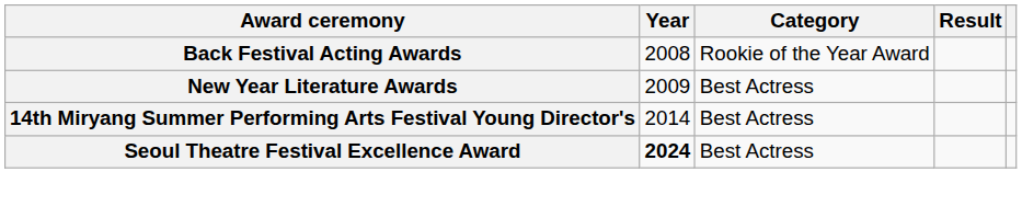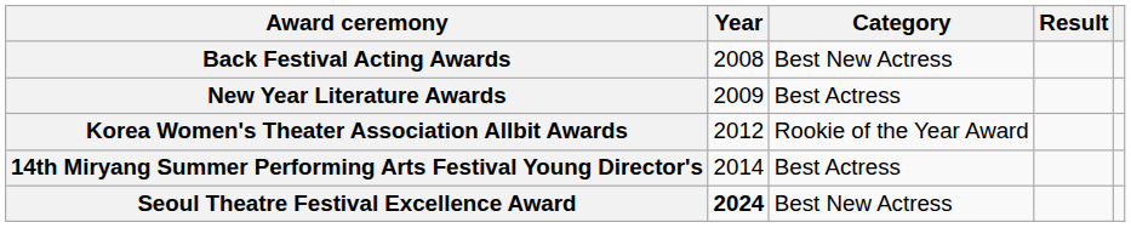 <table class="wikitable plainrowheaders sortable">
 <tr>
 <th scope="col">Award ceremony</th>
 <th scope="col">Year</th>
 <th scope="col">Category</th>
 <th scope="col">Result</th>
 <th scope="col" class="unsortable"></th>
 </tr>
 <tr>
 <th scope="row">Back Festival Acting Awards</th>
 <td>2008</td>
-<td>Rookie of the Year Award</td>
+<td>Best New Actress</td>
 <td></td>
 <td></td>
 </tr>
 <tr>
 <th scope="row">New Year Literature Awards</th>
 <td>2009</td>
 <td>Best Actress</td>
+<td></td>
+<td></td>
+</tr>
+<tr>
+<th scope="row">Korea Women's Theater Association Allbit Awards</th>
+<td>2012</td>
+<td>Rookie of the Year Award</td>
 <td></td>
 <td></td>
 </tr>
 <tr>
 <th scope="row">14th Miryang Summer Performing Arts Festival Young Director's</th>
 <td>2014</td>
 <td>Best Actress</td>
 <td></td>
 <td></td>
 </tr>
 <tr>
 <th scope="row">Seoul Theatre Festival Excellence Award</th>
 <td><strong>2024</strong></td>
-<td>Best Actress</td>
+<td>Best New Actress</td>
 <td></td>
 <td></td>
 </tr>
 </table>
